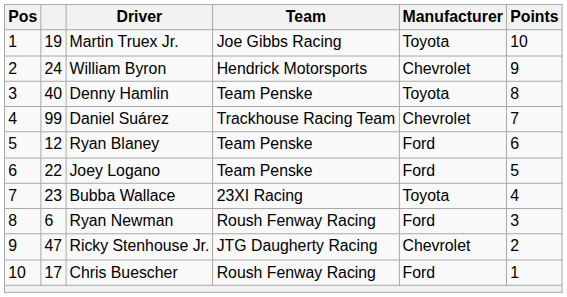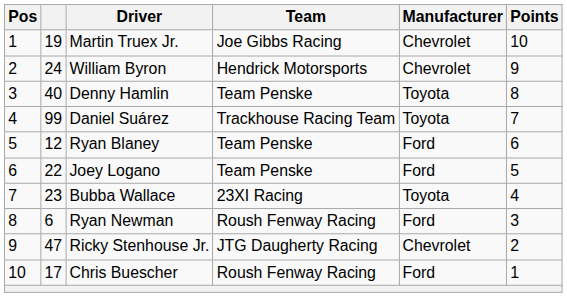 <table class="wikitable" style="font-size:98%">
 <tr>
 <th>Pos</th>
 <th></th>
 <th>Driver</th>
 <th>Team</th>
 <th>Manufacturer</th>
 <th>Points</th>
 </tr>
 <tr>
 <td>1</td>
 <td>19</td>
 <td>Martin Truex Jr.</td>
 <td>Joe Gibbs Racing</td>
-<td>Toyota</td>
+<td>Chevrolet</td>
 <td>10</td>
 </tr>
 <tr>
 <td>2</td>
 <td>24</td>
 <td>William Byron</td>
 <td>Hendrick Motorsports</td>
 <td>Chevrolet</td>
 <td>9</td>
 </tr>
 <tr>
 <td>3</td>
 <td>40</td>
 <td>Denny Hamlin</td>
 <td>Team Penske</td>
 <td>Toyota</td>
 <td>8</td>
 </tr>
 <tr>
 <td>4</td>
 <td>99</td>
 <td>Daniel Suárez</td>
 <td>Trackhouse Racing Team</td>
-<td>Chevrolet</td>
+<td>Toyota</td>
 <td>7</td>
 </tr>
 <tr>
 <td>5</td>
 <td>12</td>
 <td>Ryan Blaney</td>
 <td>Team Penske</td>
 <td>Ford</td>
 <td>6</td>
 </tr>
 <tr>
 <td>6</td>
 <td>22</td>
 <td>Joey Logano</td>
 <td>Team Penske</td>
 <td>Ford</td>
 <td>5</td>
 </tr>
 <tr>
 <td>7</td>
 <td>23</td>
 <td>Bubba Wallace</td>
 <td>23XI Racing</td>
 <td>Toyota</td>
 <td>4</td>
 </tr>
 <tr>
 <td>8</td>
 <td>6</td>
 <td>Ryan Newman</td>
 <td>Roush Fenway Racing</td>
 <td>Ford</td>
 <td>3</td>
 </tr>
 <tr>
 <td>9</td>
 <td>47</td>
 <td>Ricky Stenhouse Jr.</td>
 <td>JTG Daugherty Racing</td>
 <td>Chevrolet</td>
 <td>2</td>
 </tr>
 <tr>
 <td>10</td>
 <td>17</td>
 <td>Chris Buescher</td>
 <td>Roush Fenway Racing</td>
 <td>Ford</td>
 <td>1</td>
 </tr>
 <tr>
 <th colspan="6"></th>
 </tr>
 </table>
